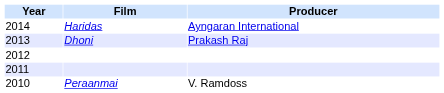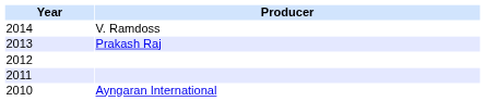 <table cellspacing="1" cellpadding="1" border="0" width="50%">
 <tr bgcolor="#d1e4fd">
 <th>Year</th>
-<th>Film</th>
 <th>Producer</th>
 </tr>
 <tr>
 <td>2014</td>
-<td><em><a href='#'>Haridas</a></em></td>
-<td><a href='#'>Ayngaran International</a></td>
+<td>V. Ramdoss</td>
 </tr>
 <tr bgcolor="#e4e8ff">
 <td>2013</td>
-<td><em><a href='#'>Dhoni</a></em></td>
 <td><a href='#'>Prakash Raj</a></td>
 </tr>
 <tr>
 <td>2012</td>
 <td></td>
-<td></td>
 </tr>
 <tr bgcolor="#e4e8ff">
 <td>2011</td>
 <td></td>
-<td></td>
 </tr>
 <tr>
 <td>2010</td>
-<td><em><a href='#'>Peraanmai</a></em></td>
-<td>V. Ramdoss</td>
+<td><a href='#'>Ayngaran International</a></td>
 </tr>
 </table>
